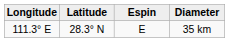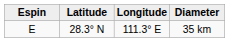 <table class="wikitable">
 <tr>
+<th width="25%" style="background:#eeeeee;">Espin</th>
+<th width="25%" style="background:#eeeeee;">Latitude</th>
 <th width="25%" style="background:#eeeeee;">Longitude</th>
-<th width="25%" style="background:#eeeeee;">Latitude</th>
-<th width="25%" style="background:#eeeeee;">Espin</th>
 <th width="25%" style="background:#eeeeee;">Diameter</th>
 </tr>
 <tr>
+<td align="center">E</td>
+<td align="center">28.3° N</td>
 <td align="center">111.3° E</td>
-<td align="center">28.3° N</td>
-<td align="center">E</td>
 <td align="center">35 km</td>
 </tr>
 </table>
